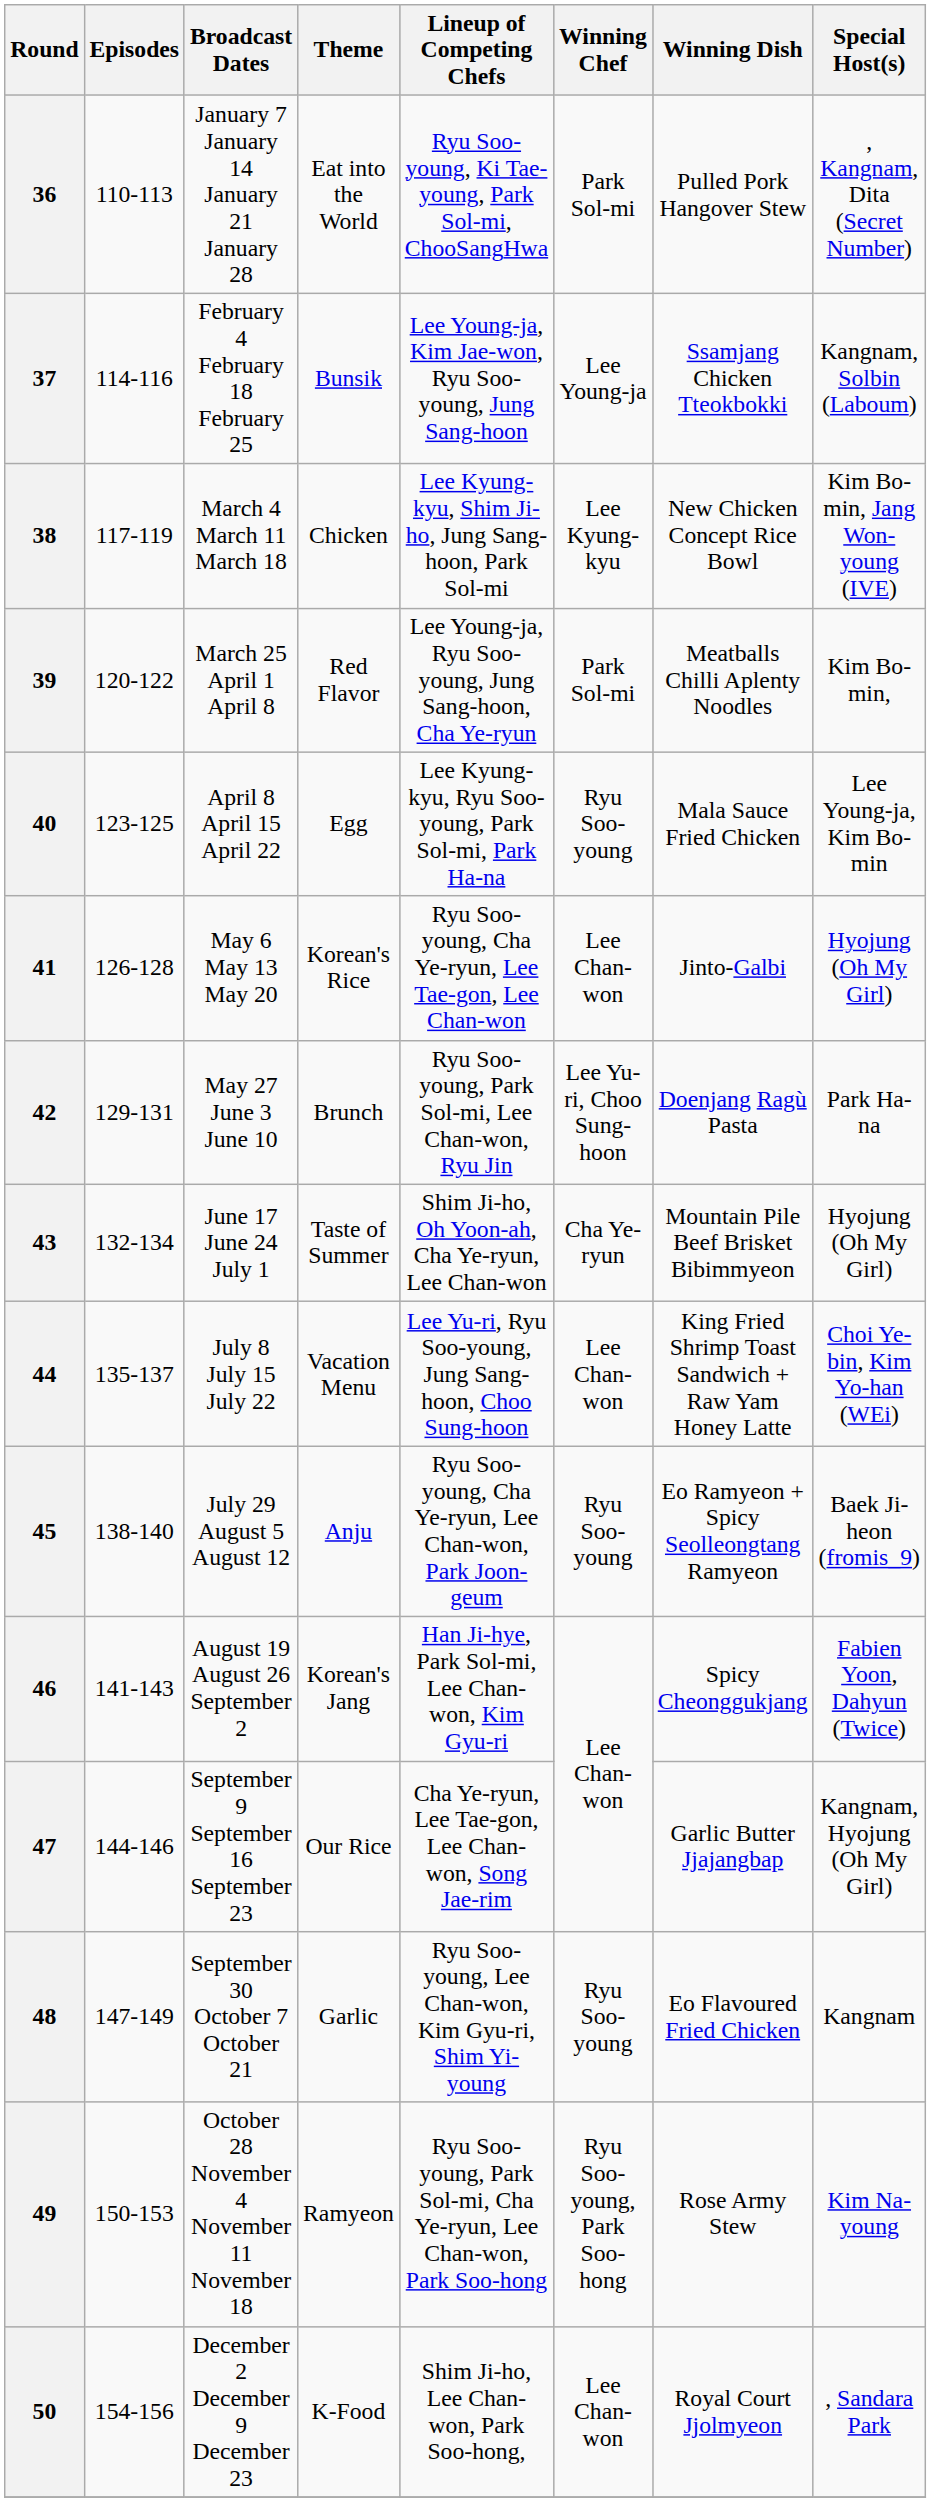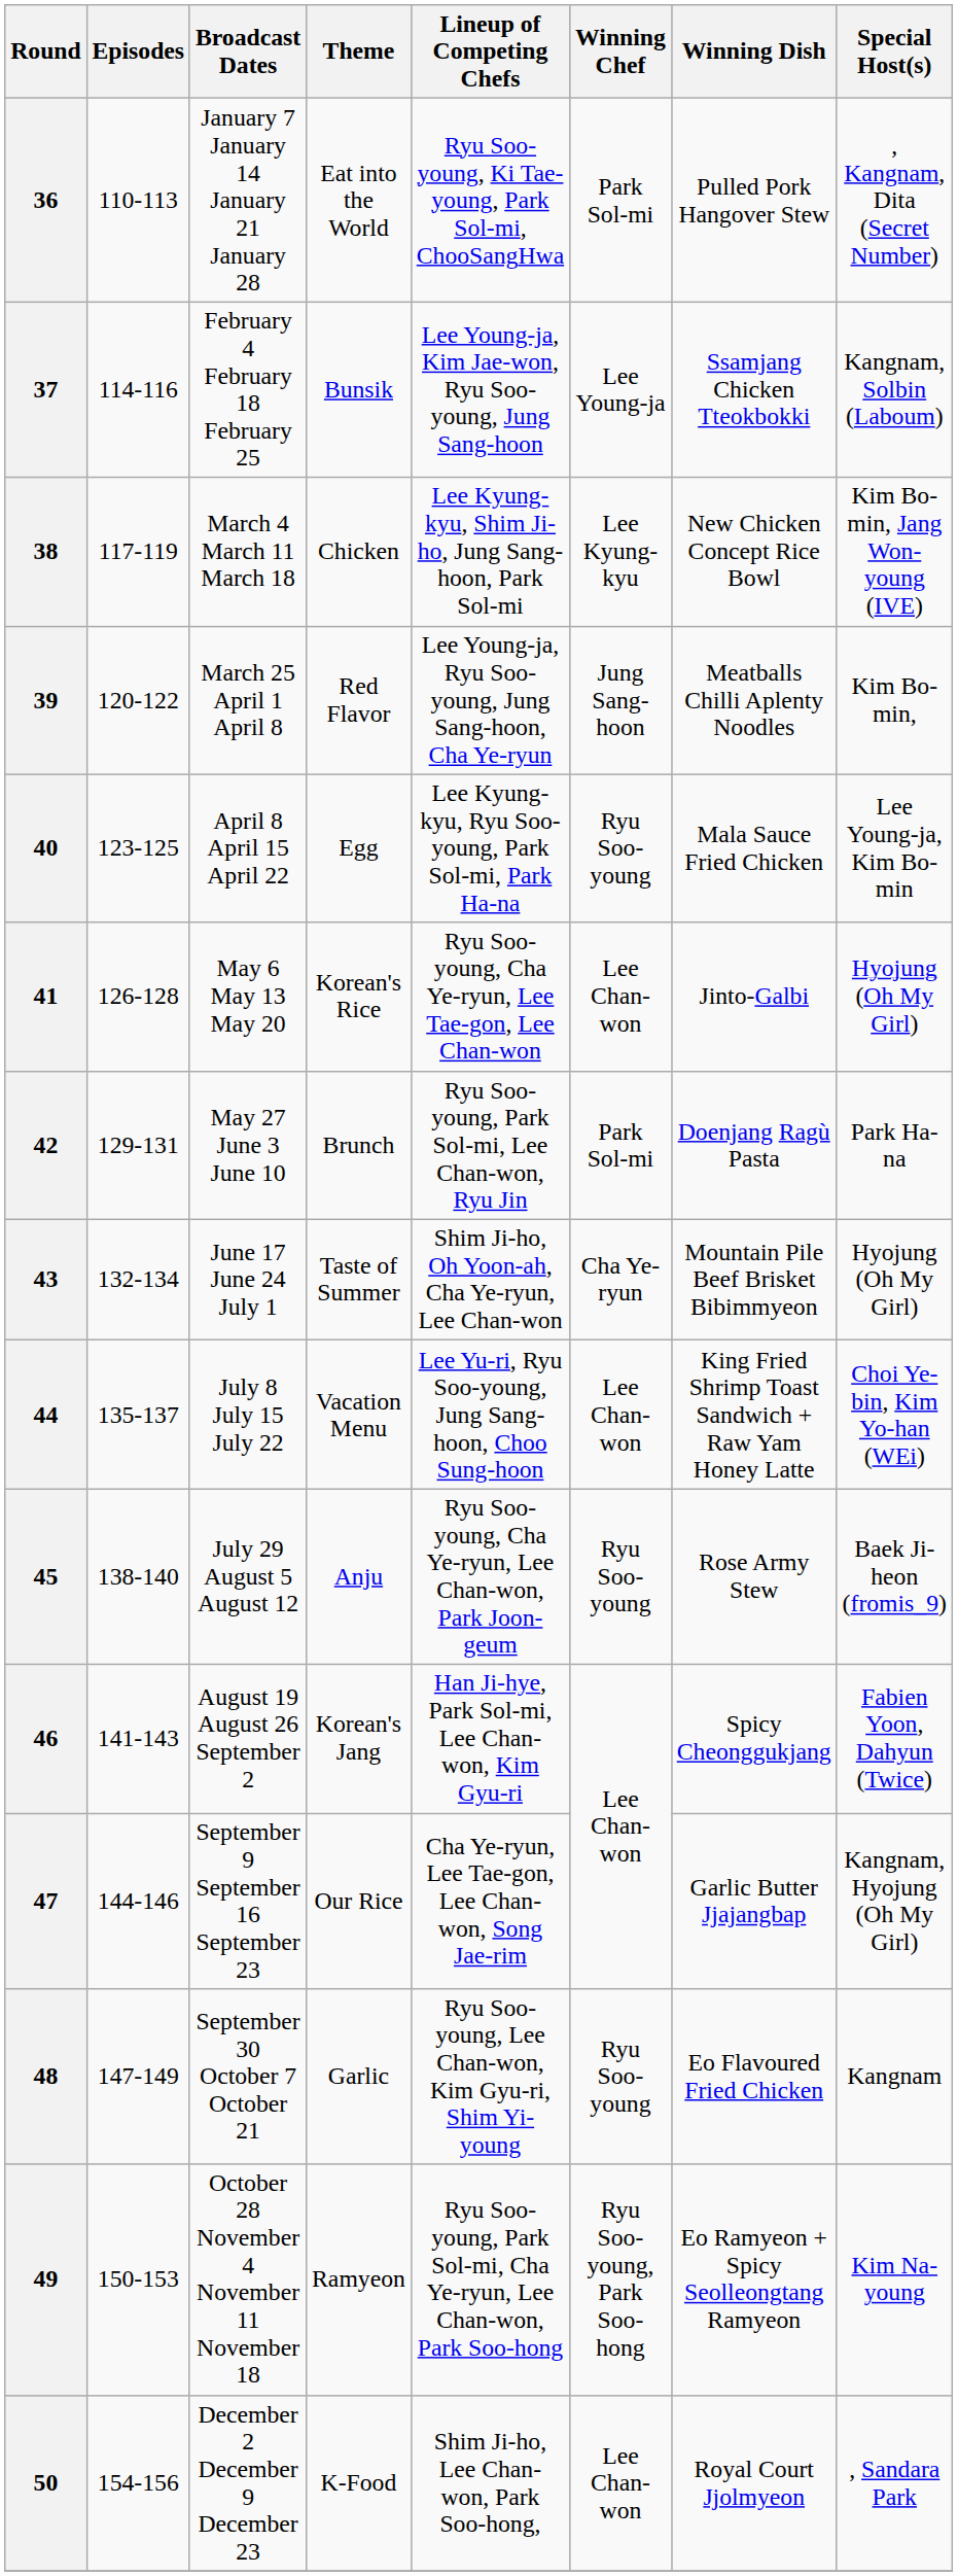 <table class="wikitable" style="text-align:center">
 <tr>
 <th>Round</th>
 <th>Episodes</th>
 <th>Broadcast Dates</th>
 <th>Theme</th>
 <th>Lineup of Competing Chefs</th>
 <th>Winning Chef</th>
 <th>Winning Dish</th>
 <th>Special Host(s)</th>
 </tr>
 <tr>
 <th>36</th>
 <td>110-113</td>
 <td>January 7<br>January 14<br>January 21<br>January 28</td>
 <td>Eat into the World</td>
 <td><a href='#'>Ryu Soo-young</a>, <a href='#'>Ki Tae-young</a>, <a href='#'>Park Sol-mi</a>, <a href='#'>Choo</a><a href='#'>Sang</a><a href='#'>Hwa</a></td>
 <td>Park Sol-mi</td>
 <td>Pulled Pork Hangover Stew</td>
 <td>, <a href='#'>Kangnam</a>, Dita (<a href='#'>Secret Number</a>)</td>
 </tr>
 <tr>
 <th>37</th>
 <td>114-116</td>
 <td>February 4<br>February 18<br>February 25</td>
 <td><a href='#'>Bunsik</a></td>
 <td><a href='#'>Lee Young-ja</a>, <a href='#'>Kim Jae-won</a>, Ryu Soo-young, <a href='#'>Jung Sang-hoon</a></td>
 <td>Lee Young-ja</td>
 <td><a href='#'>Ssamjang</a> Chicken <a href='#'>Tteokbokki</a></td>
 <td>Kangnam, <a href='#'>Solbin</a> (<a href='#'>Laboum</a>)</td>
 </tr>
 <tr>
 <th>38</th>
 <td>117-119</td>
 <td>March 4<br>March 11<br>March 18</td>
 <td>Chicken</td>
 <td><a href='#'>Lee Kyung-kyu</a>, <a href='#'>Shim Ji-ho</a>, Jung Sang-hoon, Park Sol-mi</td>
 <td>Lee Kyung-kyu</td>
 <td>New Chicken Concept Rice Bowl</td>
 <td>Kim Bo-min, <a href='#'>Jang Won-young</a> (<a href='#'>IVE</a>)</td>
 </tr>
 <tr>
 <th>39</th>
 <td>120-122</td>
 <td>March 25<br>April 1<br>April 8</td>
 <td>Red Flavor</td>
 <td>Lee Young-ja, Ryu Soo-young, Jung Sang-hoon, <a href='#'>Cha Ye-ryun</a></td>
-<td>Park Sol-mi</td>
+<td>Jung Sang-hoon</td>
 <td>Meatballs Chilli Aplenty Noodles</td>
 <td>Kim Bo-min, </td>
 </tr>
 <tr>
 <th>40</th>
 <td>123-125</td>
 <td>April 8<br>April 15<br>April 22</td>
 <td>Egg</td>
 <td>Lee Kyung-kyu, Ryu Soo-young, Park Sol-mi, <a href='#'>Park Ha-na</a></td>
 <td>Ryu Soo-young</td>
 <td>Mala Sauce Fried Chicken</td>
 <td>Lee Young-ja, Kim Bo-min</td>
 </tr>
 <tr>
 <th>41</th>
 <td>126-128</td>
 <td>May 6<br>May 13<br>May 20</td>
 <td>Korean's Rice</td>
 <td>Ryu Soo-young, Cha Ye-ryun, <a href='#'>Lee Tae-gon</a>, <a href='#'>Lee Chan-won</a></td>
 <td>Lee Chan-won</td>
 <td>Jinto-<a href='#'>Galbi</a></td>
 <td><a href='#'>Hyojung</a> (<a href='#'>Oh My Girl</a>)</td>
 </tr>
 <tr>
 <th>42</th>
 <td>129-131</td>
 <td>May 27<br>June 3<br>June 10</td>
 <td>Brunch</td>
 <td>Ryu Soo-young, Park Sol-mi, Lee Chan-won, <a href='#'>Ryu Jin</a></td>
-<td>Lee Yu-ri, Choo Sung-hoon</td>
+<td>Park Sol-mi</td>
 <td><a href='#'>Doenjang</a> <a href='#'>Ragù</a> Pasta</td>
 <td>Park Ha-na</td>
 </tr>
 <tr>
 <th>43</th>
 <td>132-134</td>
 <td>June 17<br>June 24<br>July 1</td>
 <td>Taste of Summer</td>
 <td>Shim Ji-ho, <a href='#'>Oh Yoon-ah</a>, Cha Ye-ryun, Lee Chan-won</td>
 <td>Cha Ye-ryun</td>
 <td>Mountain Pile Beef Brisket Bibimmyeon</td>
 <td>Hyojung (Oh My Girl)</td>
 </tr>
 <tr>
 <th>44</th>
 <td>135-137</td>
 <td>July 8<br>July 15<br>July 22</td>
 <td>Vacation Menu</td>
 <td><a href='#'>Lee Yu-ri</a>, Ryu Soo-young, Jung Sang-hoon, <a href='#'>Choo Sung-hoon</a></td>
 <td>Lee Chan-won</td>
 <td>King Fried Shrimp Toast Sandwich +<br>Raw Yam Honey Latte</td>
 <td><a href='#'>Choi Ye-bin</a>, <a href='#'>Kim Yo-han</a> (<a href='#'>WEi</a>)</td>
 </tr>
 <tr>
 <th>45</th>
 <td>138-140</td>
 <td>July 29<br>August 5<br>August 12</td>
 <td><a href='#'>Anju</a></td>
 <td>Ryu Soo-young, Cha Ye-ryun, Lee Chan-won, <a href='#'>Park Joon-geum</a></td>
 <td>Ryu Soo-young</td>
-<td>Eo Ramyeon +<br>Spicy <a href='#'>Seolleongtang</a> Ramyeon</td>
+<td>Rose Army Stew</td>
 <td>Baek Ji-heon (<a href='#'>fromis_9</a>)</td>
 </tr>
 <tr>
 <th>46</th>
 <td>141-143</td>
 <td>August 19<br>August 26<br>September 2</td>
 <td>Korean's Jang</td>
 <td><a href='#'>Han Ji-hye</a>, Park Sol-mi, Lee Chan-won, <a href='#'>Kim Gyu-ri</a></td>
 <td rowspan="2">Lee Chan-won</td>
 <td>Spicy <a href='#'>Cheonggukjang</a></td>
 <td><a href='#'>Fabien Yoon</a>, <a href='#'>Dahyun</a> (<a href='#'>Twice</a>)</td>
 </tr>
 <tr>
 <th>47</th>
 <td>144-146</td>
 <td>September 9<br>September 16<br>September 23</td>
 <td>Our Rice</td>
 <td>Cha Ye-ryun, Lee Tae-gon, Lee Chan-won, <a href='#'>Song Jae-rim</a></td>
 <td>Garlic Butter <a href='#'>Jjajangbap</a></td>
 <td>Kangnam, Hyojung (Oh My Girl)</td>
 </tr>
 <tr>
 <th>48</th>
 <td>147-149</td>
 <td>September 30<br>October 7<br>October 21</td>
 <td>Garlic</td>
 <td>Ryu Soo-young, Lee Chan-won, Kim Gyu-ri, <a href='#'>Shim Yi-young</a></td>
 <td>Ryu Soo-young</td>
 <td>Eo Flavoured <a href='#'>Fried Chicken</a></td>
 <td>Kangnam</td>
 </tr>
 <tr>
 <th>49</th>
 <td>150-153</td>
 <td>October 28<br>November 4<br>November 11<br>November 18</td>
 <td>Ramyeon</td>
 <td>Ryu Soo-young, Park Sol-mi, Cha Ye-ryun, Lee Chan-won, <a href='#'>Park Soo-hong</a></td>
 <td>Ryu Soo-young, Park Soo-hong</td>
-<td>Rose Army Stew</td>
+<td>Eo Ramyeon +<br>Spicy <a href='#'>Seolleongtang</a> Ramyeon</td>
 <td><a href='#'>Kim Na-young</a></td>
 </tr>
 <tr>
 <th>50</th>
 <td>154-156</td>
 <td>December 2<br>December 9<br>December 23</td>
 <td>K-Food</td>
 <td>Shim Ji-ho, Lee Chan-won, Park Soo-hong, </td>
 <td>Lee Chan-won</td>
 <td>Royal Court <a href='#'>Jjolmyeon</a></td>
 <td>, <a href='#'>Sandara Park</a></td>
 </tr>
 <tr>
 </tr>
 </table>
